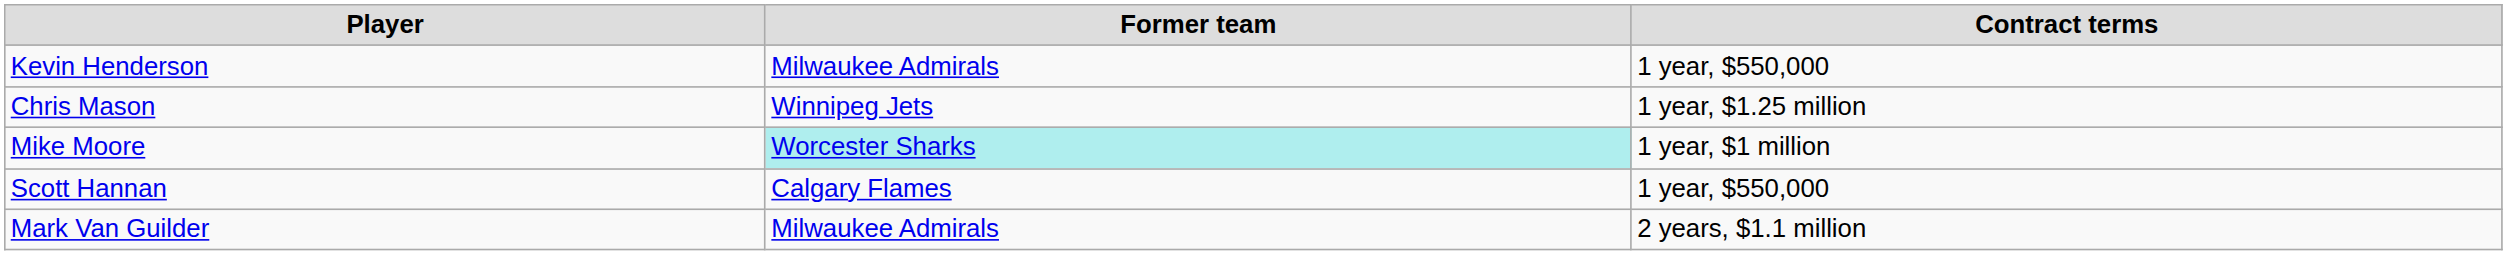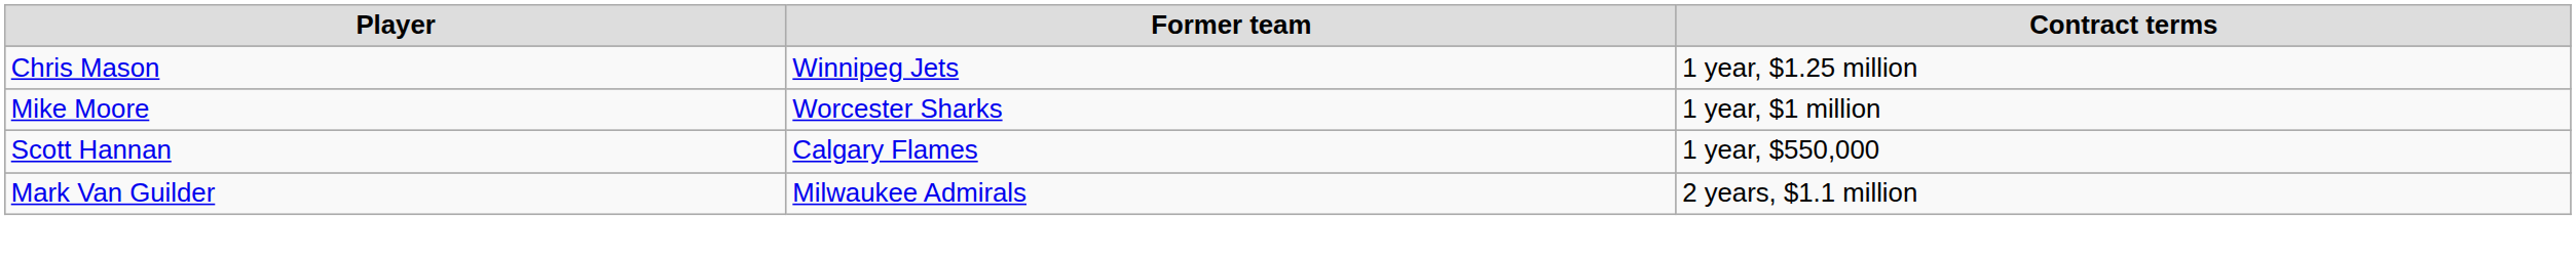 <table class="wikitable" width=98%>
 <tr align="center" bgcolor="#dddddd">
 <td><strong>Player</strong></td>
 <td><strong>Former team</strong></td>
 <td><strong>Contract terms</strong></td>
-</tr>
-<tr>
-<td><a href='#'>Kevin Henderson</a></td>
-<td><a href='#'>Milwaukee Admirals</a></td>
-<td>1 year, $550,000</td>
 </tr>
 <tr>
 <td><a href='#'>Chris Mason</a></td>
 <td><a href='#'>Winnipeg Jets</a></td>
 <td>1 year, $1.25 million</td>
 </tr>
 <tr>
 <td><a href='#'>Mike Moore</a></td>
-<td style="background: paleturquoise;"><a href='#'>Worcester Sharks</a></td>
+<td><a href='#'>Worcester Sharks</a></td>
 <td>1 year, $1 million</td>
 </tr>
 <tr>
 <td><a href='#'>Scott Hannan</a></td>
 <td><a href='#'>Calgary Flames</a></td>
 <td>1 year, $550,000</td>
 </tr>
 <tr>
 <td><a href='#'>Mark Van Guilder</a></td>
 <td><a href='#'>Milwaukee Admirals</a></td>
 <td>2 years, $1.1 million</td>
 </tr>
 </table>
